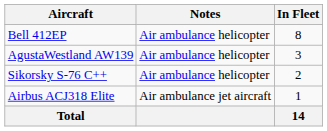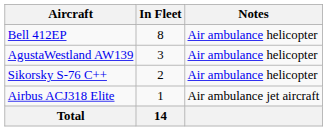 <table class="wikitable" style="border-collapse:collapse;margin:auto;">
 <tr>
 <th>Aircraft</th>
+<th>In Fleet</th>
 <th>Notes</th>
-<th>In Fleet</th>
 </tr>
 <tr>
 <td><a href='#'>Bell 412EP</a></td>
+<td align=center>8</td>
 <td><a href='#'>Air ambulance</a> helicopter</td>
-<td align=center>8</td>
 </tr>
 <tr>
 <td><a href='#'>AgustaWestland AW139</a></td>
+<td align=center>3</td>
 <td><a href='#'>Air ambulance</a> helicopter</td>
-<td align=center>3</td>
 </tr>
 <tr>
 <td><a href='#'>Sikorsky S-76 C++</a></td>
+<td align=center>2</td>
 <td><a href='#'>Air ambulance</a> helicopter</td>
-<td align=center>2</td>
 </tr>
 <tr>
 <td><a href='#'>Airbus ACJ318 Elite</a></td>
+<td align=center>1</td>
 <td>Air ambulance jet aircraft</td>
-<td align=center>1</td>
 </tr>
 <tr>
 <th>Total</th>
+<th>14</th>
 <th></th>
-<th>14</th>
 </tr>
 </table>
